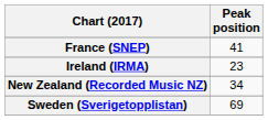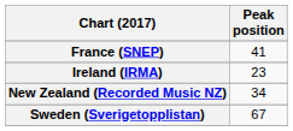 <table class="wikitable sortable plainrowheaders" style="text-align:center">
 <tr>
 <th scope="col">Chart (2017)</th>
 <th scope="col">Peak<br> position</th>
 </tr>
 <tr>
 </tr>
 <tr>
 </tr>
 <tr>
 </tr>
 <tr>
 <th scope="row">France (<a href='#'>SNEP</a>)</th>
 <td>41</td>
 </tr>
 <tr>
 </tr>
 <tr>
 </tr>
 <tr>
 <th scope="row">Ireland (<a href='#'>IRMA</a>)</th>
 <td>23</td>
 </tr>
 <tr>
 </tr>
 <tr>
 <th scope="row">New Zealand (<a href='#'>Recorded Music NZ</a>)</th>
 <td>34</td>
 </tr>
 <tr>
 </tr>
 <tr>
 </tr>
 <tr>
 </tr>
 <tr>
 <th scope="row">Sweden (<a href='#'>Sverigetopplistan</a>)</th>
-<td>69</td>
+<td>67</td>
 </tr>
 <tr>
 </tr>
 <tr>
 </tr>
 <tr>
 </tr>
 <tr>
 </tr>
 <tr>
 </tr>
 </table>
